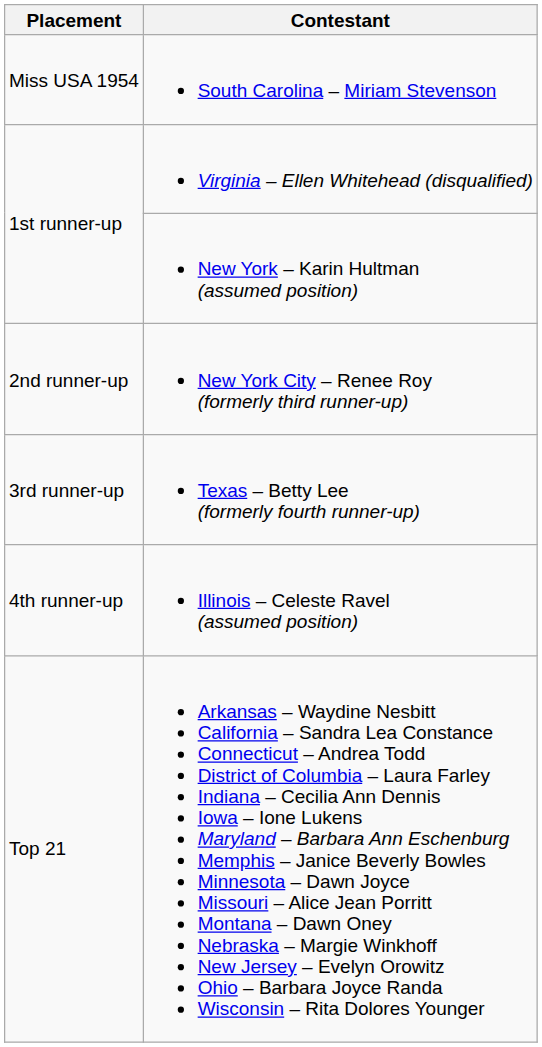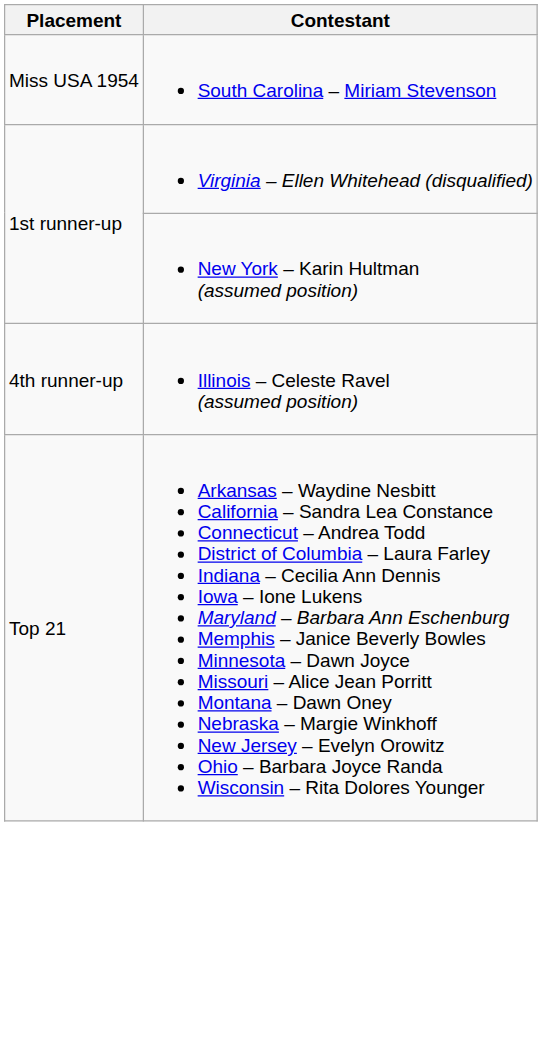 <table class="wikitable sortable" style="font-size: 95%;">
 <tr>
 <th>Placement</th>
 <th>Contestant</th>
 </tr>
 <tr>
 <td>Miss USA 1954</td>
 <td><br><ul><li><a href='#'>South Carolina</a> – <a href='#'>Miriam Stevenson</a></li></ul></td>
 </tr>
 <tr>
 <td rowspan="2">1st runner-up</td>
 <td><br><ul><li><em><a href='#'>Virginia</a> – Ellen Whitehead</em> <em>(disqualified)</em></li></ul></td>
 </tr>
 <tr>
 <td><br><ul><li><a href='#'>New York</a> – Karin Hultman<em></em><br><em>(assumed position)</em></li></ul></td>
 </tr>
 <tr>
-<td>2nd runner-up</td>
-<td><br><ul><li><a href='#'>New York City</a> – Renee Roy<em></em><br><em>(formerly third runner-up)</em></li></ul></td>
-</tr>
-<tr>
-<td>3rd runner-up</td>
-<td><br><ul><li><a href='#'>Texas</a> – Betty Lee<em></em><br><em>(formerly fourth runner-up)</em></li></ul></td>
-</tr>
-<tr>
 <td>4th runner-up</td>
 <td><br><ul><li><a href='#'>Illinois</a> – Celeste Ravel<br><em>(assumed position)</em></li></ul></td>
 </tr>
 <tr>
 <td>Top 21</td>
 <td><br><ul><li><a href='#'>Arkansas</a> – Waydine Nesbitt</li><li><a href='#'>California</a> – Sandra Lea Constance</li><li><a href='#'>Connecticut</a> –  Andrea Todd</li><li><a href='#'>District of Columbia</a> – Laura Farley</li><li><a href='#'>Indiana</a> – Cecilia Ann Dennis</li><li><a href='#'>Iowa</a> –  Ione Lukens</li><li><a href='#'><em>Maryland</em></a> – <em>Barbara Ann Eschenburg</em></li><li><a href='#'>Memphis</a> – Janice Beverly Bowles</li><li><a href='#'>Minnesota</a> – Dawn Joyce</li><li><a href='#'>Missouri</a> – Alice Jean Porritt</li><li><a href='#'>Montana</a> – Dawn Oney</li><li><a href='#'>Nebraska</a> – Margie Winkhoff</li><li><a href='#'>New Jersey</a> – Evelyn Orowitz</li><li><a href='#'>Ohio</a> – Barbara Joyce Randa</li><li><a href='#'>Wisconsin</a> – Rita Dolores Younger</li></ul></td>
 </tr>
 </table>
